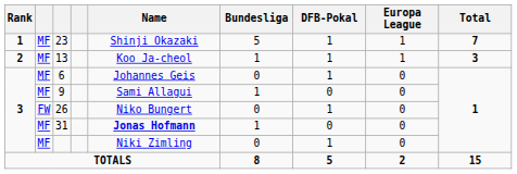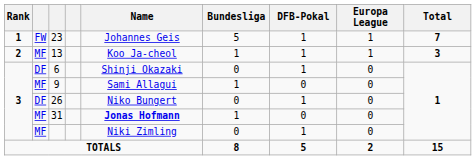 <table class="wikitable sortable" style="font-size: 95%; text-align: center;">
 <tr>
 <th width=15>Rank</th>
 <th width=15></th>
 <th width=15></th>
 <th width=15></th>
 <th width=150>Name</th>
 <th width=80>Bundesliga</th>
 <th width=80>DFB-Pokal</th>
 <th width=80>Europa League</th>
 <th width=80><strong>Total</strong></th>
 </tr>
 <tr>
 <td><strong>1</strong></td>
-<td><a href='#'>MF</a></td>
+<td><a href='#'>FW</a></td>
 <td>23</td>
 <td></td>
-<td><a href='#'>Shinji Okazaki</a></td>
+<td><a href='#'>Johannes Geis</a></td>
 <td>5</td>
 <td>1</td>
 <td>1</td>
 <td><strong>7</strong></td>
 </tr>
 <tr>
 <td><strong>2</strong></td>
 <td><a href='#'>MF</a></td>
 <td>13</td>
 <td></td>
 <td><a href='#'>Koo Ja-cheol</a></td>
 <td>1</td>
 <td>1</td>
 <td>1</td>
 <td><strong>3</strong></td>
 </tr>
 <tr>
 <td rowspan=5><strong>3</strong></td>
-<td><a href='#'>MF</a></td>
+<td><a href='#'>DF</a></td>
 <td>6</td>
 <td></td>
-<td><a href='#'>Johannes Geis</a></td>
+<td><a href='#'>Shinji Okazaki</a></td>
 <td>0</td>
 <td>1</td>
 <td>0</td>
 <td rowspan=5><strong>1</strong></td>
 </tr>
 <tr>
 <td><a href='#'>MF</a></td>
 <td>9</td>
 <td></td>
 <td><a href='#'>Sami Allagui</a></td>
 <td>1</td>
 <td>0</td>
 <td>0</td>
 </tr>
 <tr>
-<td><a href='#'>FW</a></td>
+<td><a href='#'>DF</a></td>
 <td>26</td>
 <td></td>
 <td><a href='#'>Niko Bungert</a></td>
 <td>0</td>
 <td>1</td>
 <td>0</td>
 </tr>
 <tr>
 <td><a href='#'>MF</a></td>
 <td>31</td>
 <td></td>
 <td><strong><a href='#'>Jonas Hofmann</a></strong></td>
 <td>1</td>
 <td>0</td>
 <td>0</td>
 </tr>
 <tr>
 <td><a href='#'>MF</a></td>
 <td></td>
 <td></td>
 <td><a href='#'>Niki Zimling</a></td>
 <td>0</td>
 <td>1</td>
 <td>0</td>
 </tr>
 <tr>
 <td colspan=5><strong>TOTALS</strong></td>
 <td><strong>8</strong></td>
 <td><strong>5</strong></td>
 <td><strong>2</strong></td>
 <td><strong>15</strong></td>
 </tr>
 </table>
